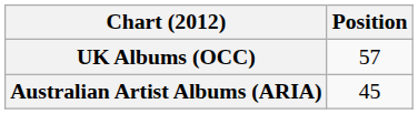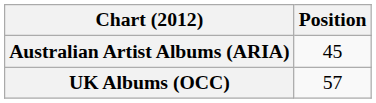 <table class="wikitable sortable plainrowheaders" style="text-align:center">
 <tr>
 <th scope="col">Chart (2012)</th>
 <th scope="col">Position</th>
 </tr>
 <tr>
+<th scope="row">Australian Artist Albums (ARIA)</th>
+<td>45</td>
+</tr>
+<tr>
 <th scope="row">UK Albums (OCC)</th>
 <td>57</td>
 </tr>
-<tr>
-<th scope="row">Australian Artist Albums (ARIA)</th>
-<td>45</td>
-</tr>
 </table>
